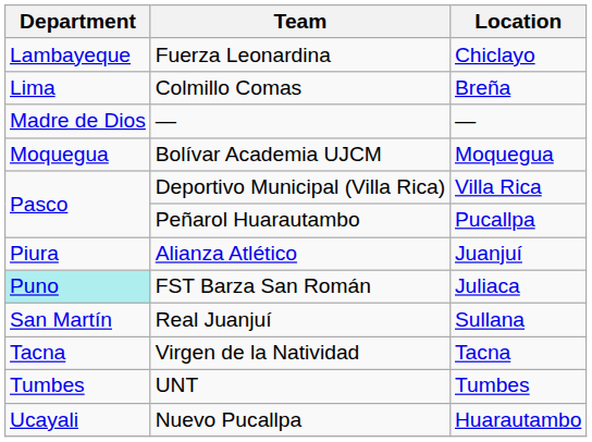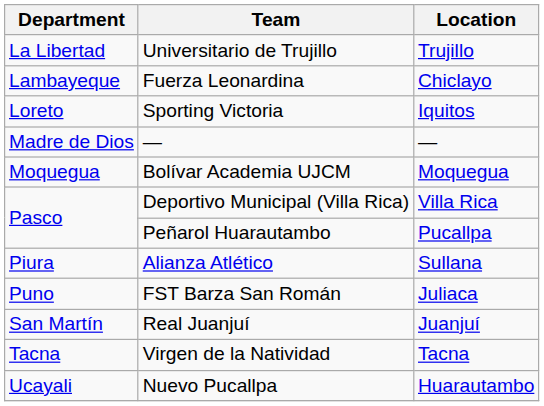 <table class="wikitable">
 <tr>
 <th>Department</th>
 <th>Team</th>
 <th>Location</th>
 </tr>
 <tr>
+<td><a href='#'>La Libertad</a></td>
+<td>Universitario de Trujillo</td>
+<td><a href='#'>Trujillo</a></td>
+</tr>
+<tr>
 <td><a href='#'>Lambayeque</a></td>
 <td>Fuerza Leonardina</td>
 <td><a href='#'>Chiclayo</a></td>
 </tr>
 <tr>
-<td><a href='#'>Lima</a></td>
-<td>Colmillo Comas</td>
-<td><a href='#'>Breña</a></td>
+<td><a href='#'>Loreto</a></td>
+<td>Sporting Victoria</td>
+<td><a href='#'>Iquitos</a></td>
 </tr>
 <tr>
 <td><a href='#'>Madre de Dios</a></td>
 <td>—</td>
 <td>—</td>
 </tr>
 <tr>
 <td><a href='#'>Moquegua</a></td>
 <td>Bolívar Academia UJCM</td>
 <td><a href='#'>Moquegua</a></td>
 </tr>
 <tr>
 <td rowspan="2"><a href='#'>Pasco</a></td>
 <td>Deportivo Municipal (Villa Rica)</td>
 <td><a href='#'>Villa Rica</a></td>
 </tr>
 <tr>
 <td>Peñarol Huarautambo</td>
 <td><a href='#'>Pucallpa</a></td>
 </tr>
 <tr>
 <td><a href='#'>Piura</a></td>
 <td><a href='#'>Alianza Atlético</a></td>
-<td><a href='#'>Juanjuí</a></td>
+<td><a href='#'>Sullana</a></td>
 </tr>
 <tr>
-<td style="background: paleturquoise;"><a href='#'>Puno</a></td>
+<td><a href='#'>Puno</a></td>
 <td>FST Barza San Román</td>
 <td><a href='#'>Juliaca</a></td>
 </tr>
 <tr>
 <td><a href='#'>San Martín</a></td>
 <td>Real Juanjuí</td>
-<td><a href='#'>Sullana</a></td>
+<td><a href='#'>Juanjuí</a></td>
 </tr>
 <tr>
 <td><a href='#'>Tacna</a></td>
 <td>Virgen de la Natividad</td>
 <td><a href='#'>Tacna</a></td>
-</tr>
-<tr>
-<td><a href='#'>Tumbes</a></td>
-<td>UNT</td>
-<td><a href='#'>Tumbes</a></td>
 </tr>
 <tr>
 <td><a href='#'>Ucayali</a></td>
 <td>Nuevo Pucallpa</td>
 <td><a href='#'>Huarautambo</a></td>
 </tr>
 <tr>
 </tr>
 </table>
